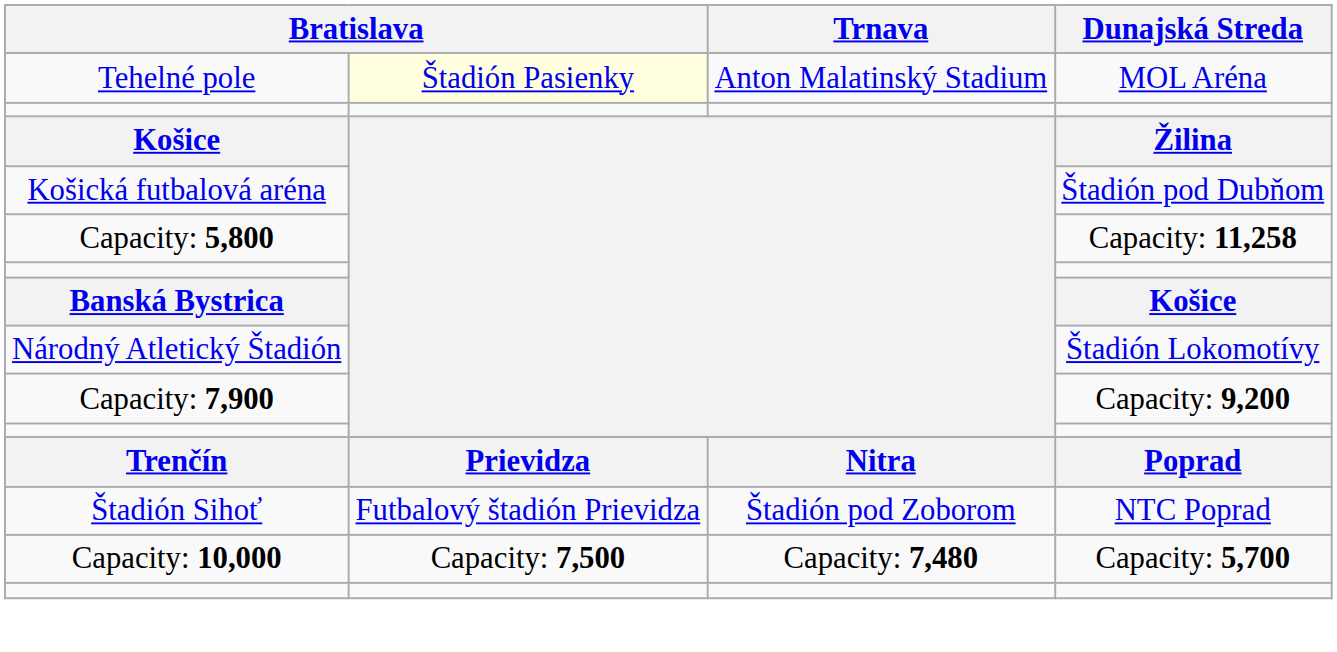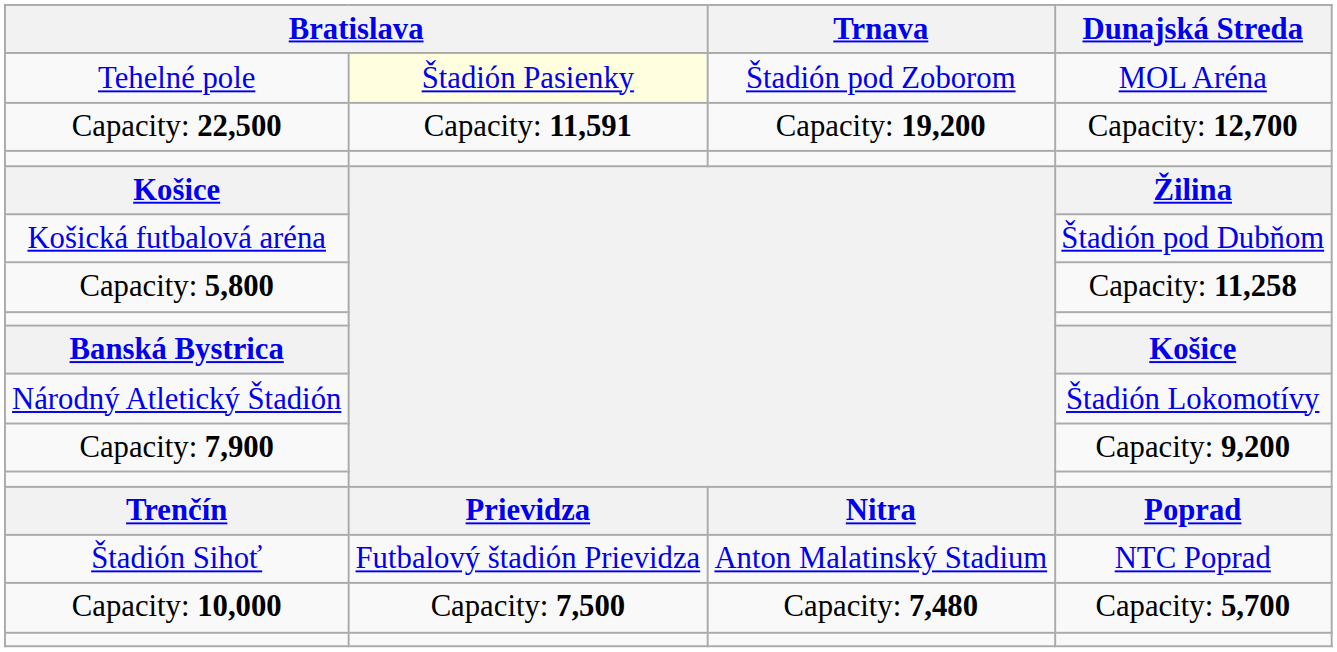 <table class="wikitable" style="text-align:center">
 <tr>
 <th colspan=2><a href='#'>Bratislava</a></th>
 <th><a href='#'>Trnava</a></th>
 <th><a href='#'>Dunajská Streda</a></th>
 </tr>
 <tr>
 <td><a href='#'>Tehelné pole</a></td>
 <td style="background: lightyellow;"><a href='#'>Štadión Pasienky</a></td>
-<td><a href='#'>Anton Malatinský Stadium</a></td>
+<td><a href='#'>Štadión pod Zoborom</a></td>
 <td><a href='#'>MOL Aréna</a></td>
+</tr>
+<tr>
+<td>Capacity: <strong>22,500</strong></td>
+<td>Capacity: <strong>11,591</strong></td>
+<td>Capacity: <strong>19,200</strong></td>
+<td>Capacity: <strong>12,700</strong></td>
 </tr>
 <tr>
 <td></td>
 <td></td>
 <td></td>
 <td></td>
 </tr>
 <tr>
 <th><a href='#'>Košice</a></th>
 <th rowspan=8 colspan=2></th>
 <th><a href='#'>Žilina</a></th>
 </tr>
 <tr>
 <td><a href='#'>Košická futbalová aréna</a></td>
 <td><a href='#'>Štadión pod Dubňom</a></td>
 </tr>
 <tr>
 <td>Capacity: <strong>5,800</strong></td>
 <td>Capacity: <strong>11,258</strong></td>
 </tr>
 <tr>
 <td></td>
 <td></td>
 </tr>
 <tr>
 <th><a href='#'>Banská Bystrica</a></th>
 <th><a href='#'>Košice</a></th>
 </tr>
 <tr>
 <td><a href='#'>Národný Atletický Štadión</a></td>
 <td><a href='#'>Štadión Lokomotívy</a></td>
 </tr>
 <tr>
 <td>Capacity: <strong>7,900</strong></td>
 <td>Capacity: <strong>9,200</strong></td>
 </tr>
 <tr>
 <td></td>
 <td></td>
 </tr>
 <tr>
 <th><a href='#'>Trenčín</a></th>
 <th><a href='#'>Prievidza</a></th>
 <th><a href='#'>Nitra</a></th>
 <th><a href='#'>Poprad</a></th>
 </tr>
 <tr>
 <td><a href='#'>Štadión Sihoť</a></td>
 <td><a href='#'>Futbalový štadión Prievidza</a></td>
-<td><a href='#'>Štadión pod Zoborom</a></td>
+<td><a href='#'>Anton Malatinský Stadium</a></td>
 <td><a href='#'>NTC Poprad</a></td>
 </tr>
 <tr>
 <td>Capacity: <strong>10,000</strong></td>
 <td>Capacity: <strong>7,500</strong></td>
 <td>Capacity: <strong>7,480</strong></td>
 <td>Capacity: <strong>5,700</strong></td>
 </tr>
 <tr>
 <td></td>
 <td></td>
 <td></td>
 <td></td>
 </tr>
 </table>
